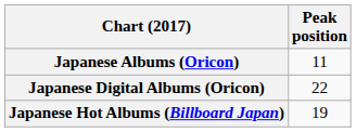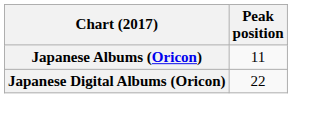 <table class="wikitable sortable plainrowheaders">
 <tr>
 <th>Chart (2017)</th>
 <th>Peak<br>position</th>
 </tr>
 <tr>
 <th scope="row">Japanese Albums (<a href='#'>Oricon</a>)</th>
 <td align="center">11</td>
 </tr>
 <tr>
 <th scope="row">Japanese Digital Albums (Oricon)</th>
 <td align="center">22</td>
 </tr>
-<tr>
-<th scope="row">Japanese Hot Albums (<em><a href='#'>Billboard Japan</a></em>)</th>
-<td align="center">19</td>
-</tr>
 </table>
